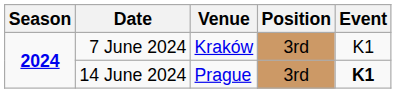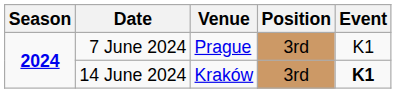 <table class="wikitable" style="text-align:center; font-size:95%;">
 <tr>
 <th>Season</th>
 <th>Date</th>
 <th>Venue</th>
 <th>Position</th>
 <th>Event</th>
 </tr>
 <tr>
 <td rowspan=2><strong><a href='#'>2024</a></strong></td>
 <td align=right>7 June 2024</td>
-<td align=left><a href='#'>Kraków</a></td>
+<td align=left><a href='#'>Prague</a></td>
 <td bgcolor=cc9966>3rd</td>
 <td>K1</td>
 </tr>
 <tr>
 <td align=right>14 June 2024</td>
-<td align=left><a href='#'>Prague</a></td>
+<td align=left><a href='#'>Kraków</a></td>
 <td bgcolor=cc9966>3rd</td>
 <td><strong>K1</strong></td>
 </tr>
 </table>
